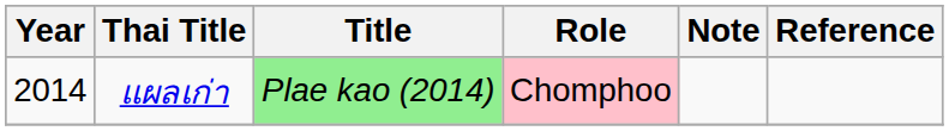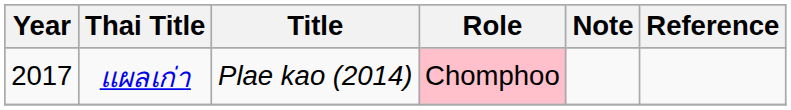 <table class="wikitable">
 <tr>
 <th>Year</th>
 <th>Thai Title</th>
 <th>Title</th>
 <th>Role</th>
 <th>Note</th>
 <th>Reference</th>
 </tr>
 <tr>
-<td align="center">2014</td>
+<td align="center">2017</td>
 <td align="center"><em><a href='#'>แผลเก่า</a></em></td>
-<td align="center" style="background: lightgreen;"><em>Plae kao (2014)</em></td>
+<td align="center"><em>Plae kao (2014)</em></td>
 <td align="center" style="background: pink;">Chomphoo</td>
 <td align="center"></td>
 <td align="center"></td>
 </tr>
 <tr>
 </tr>
 </table>
